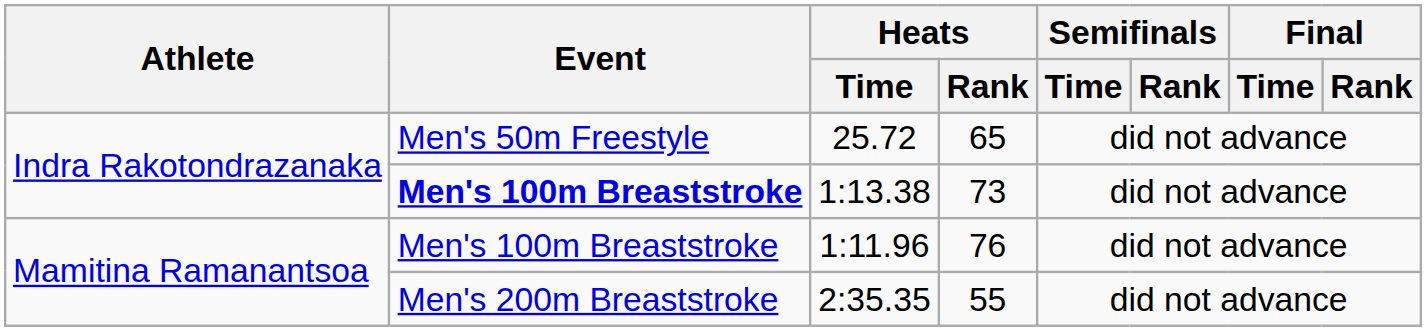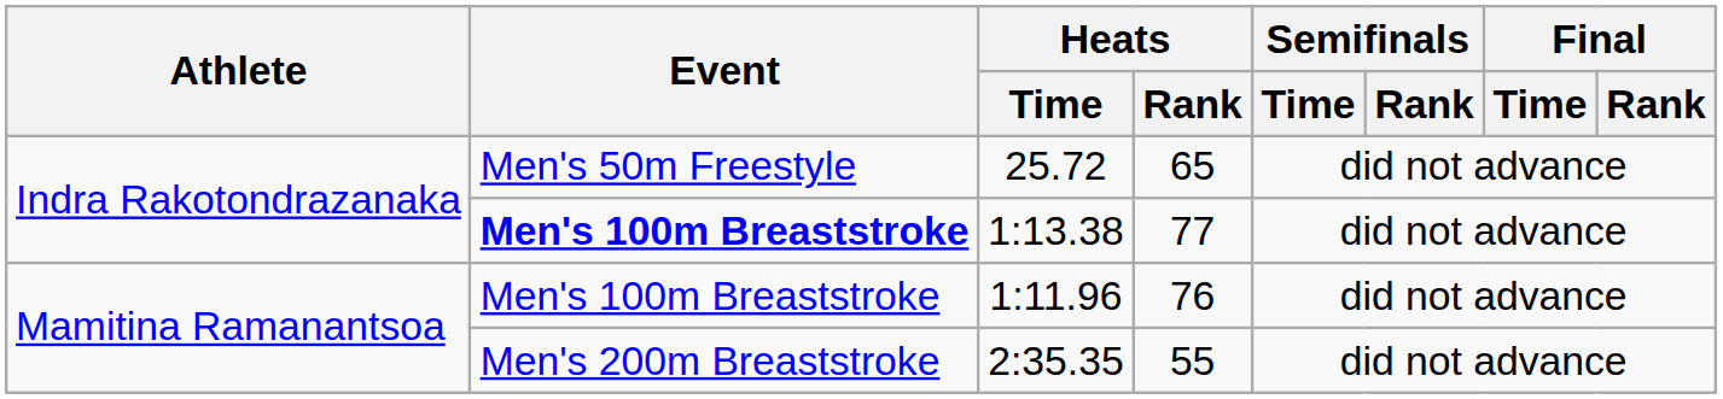 <table class=wikitable style="font-size:90%">
 <tr>
 <th rowspan="2">Athlete</th>
 <th rowspan="2">Event</th>
 <th colspan="2">Heats</th>
 <th colspan="2">Semifinals</th>
 <th colspan="2">Final</th>
 </tr>
 <tr>
 <th>Time</th>
 <th>Rank</th>
 <th>Time</th>
 <th>Rank</th>
 <th>Time</th>
 <th>Rank</th>
 </tr>
 <tr>
 <td rowspan="2"><a href='#'>Indra Rakotondrazanaka</a></td>
 <td><a href='#'>Men's 50m Freestyle</a></td>
 <td align=center>25.72</td>
 <td align=center>65</td>
 <td align=center colspan=4>did not advance</td>
 </tr>
 <tr>
 <td><strong><a href='#'>Men's 100m Breaststroke</a></strong></td>
 <td align=center>1:13.38</td>
-<td align=center>73</td>
+<td align=center>77</td>
 <td align=center colspan=4>did not advance</td>
 </tr>
 <tr>
 <td rowspan="2"><a href='#'>Mamitina Ramanantsoa</a></td>
 <td><a href='#'>Men's 100m Breaststroke</a></td>
 <td align=center>1:11.96</td>
 <td align=center>76</td>
 <td align=center colspan=4>did not advance</td>
 </tr>
 <tr>
 <td><a href='#'>Men's 200m Breaststroke</a></td>
 <td align=center>2:35.35</td>
 <td align=center>55</td>
 <td align=center colspan=4>did not advance</td>
 </tr>
 </table>
